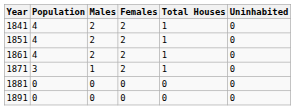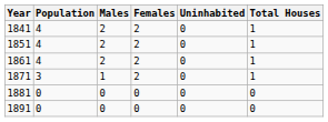 <table class="wikitable">
 <tr>
 <th>Year</th>
 <th>Population</th>
 <th>Males</th>
 <th>Females</th>
+<th>Uninhabited</th>
 <th>Total Houses</th>
-<th>Uninhabited</th>
 </tr>
 <tr>
 <td>1841</td>
 <td>4</td>
 <td>2</td>
 <td>2</td>
+<td>0</td>
 <td>1</td>
-<td>0</td>
 </tr>
 <tr>
 <td>1851</td>
 <td>4</td>
 <td>2</td>
 <td>2</td>
+<td>0</td>
 <td>1</td>
-<td>0</td>
 </tr>
 <tr>
 <td>1861</td>
 <td>4</td>
 <td>2</td>
 <td>2</td>
+<td>0</td>
 <td>1</td>
-<td>0</td>
 </tr>
 <tr>
 <td>1871</td>
 <td>3</td>
 <td>1</td>
 <td>2</td>
+<td>0</td>
 <td>1</td>
-<td>0</td>
 </tr>
 <tr>
 <td>1881</td>
 <td>0</td>
 <td>0</td>
 <td>0</td>
 <td>0</td>
 <td>0</td>
 </tr>
 <tr>
 <td>1891</td>
 <td>0</td>
 <td>0</td>
 <td>0</td>
 <td>0</td>
 <td>0</td>
 </tr>
 </table>
